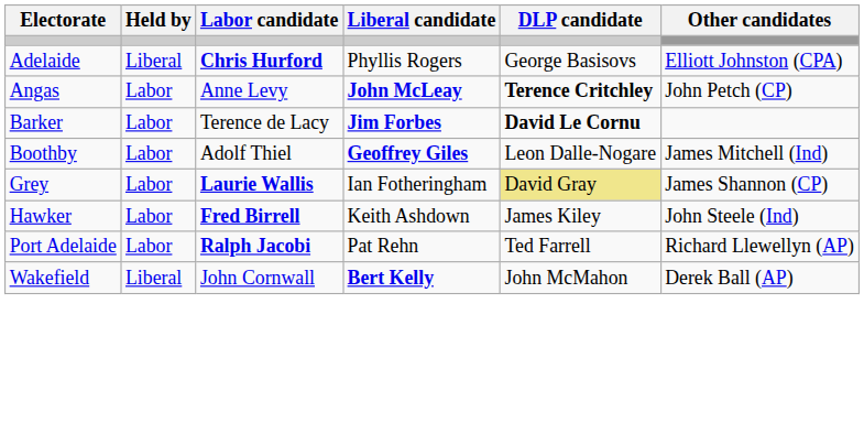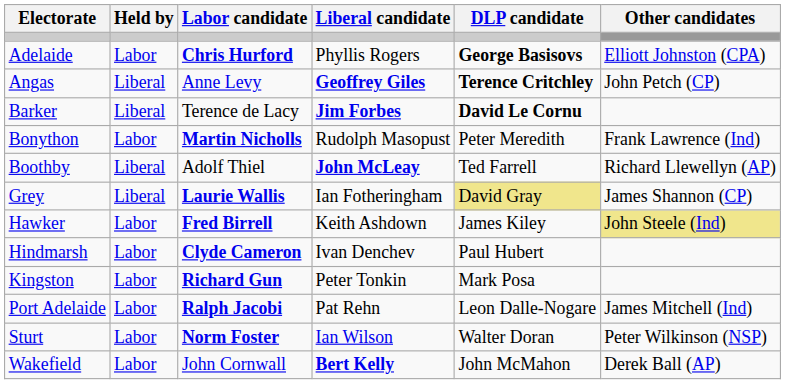 <table class="wikitable">
 <tr>
 <th>Electorate</th>
 <th>Held by</th>
 <th><a href='#'>Labor</a> candidate</th>
 <th><a href='#'>Liberal</a> candidate</th>
 <th><a href='#'>DLP</a> candidate</th>
 <th>Other candidates</th>
 </tr>
 <tr bgcolor="#cccccc">
 <td></td>
 <td></td>
 <td></td>
 <td></td>
 <td></td>
 <td bgcolor="#999999"></td>
 </tr>
 <tr>
 <td><a href='#'>Adelaide</a></td>
-<td><a href='#'>Liberal</a></td>
+<td><a href='#'>Labor</a></td>
 <td><strong><a href='#'>Chris Hurford</a></strong></td>
 <td>Phyllis Rogers</td>
-<td>George Basisovs</td>
+<td><strong>George Basisovs</strong></td>
 <td><a href='#'>Elliott Johnston</a> (<a href='#'>CPA</a>)</td>
 </tr>
 <tr>
 <td><a href='#'>Angas</a></td>
-<td><a href='#'>Labor</a></td>
+<td><a href='#'>Liberal</a></td>
 <td><a href='#'>Anne Levy</a></td>
-<td><strong><a href='#'>John McLeay</a></strong></td>
+<td><strong><a href='#'>Geoffrey Giles</a></strong></td>
 <td><strong>Terence Critchley</strong></td>
 <td>John Petch (<a href='#'>CP</a>)</td>
 </tr>
 <tr>
 <td><a href='#'>Barker</a></td>
-<td><a href='#'>Labor</a></td>
+<td><a href='#'>Liberal</a></td>
 <td>Terence de Lacy</td>
 <td><strong><a href='#'>Jim Forbes</a></strong></td>
 <td><strong>David Le Cornu</strong></td>
 <td></td>
 </tr>
 <tr>
+<td><a href='#'>Bonython</a></td>
+<td><a href='#'>Labor</a></td>
+<td><strong><a href='#'>Martin Nicholls</a></strong></td>
+<td>Rudolph Masopust</td>
+<td>Peter Meredith</td>
+<td>Frank Lawrence (<a href='#'>Ind</a>)</td>
+</tr>
+<tr>
 <td><a href='#'>Boothby</a></td>
-<td><a href='#'>Labor</a></td>
+<td><a href='#'>Liberal</a></td>
 <td>Adolf Thiel</td>
-<td><strong><a href='#'>Geoffrey Giles</a></strong></td>
-<td>Leon Dalle-Nogare</td>
-<td>James Mitchell (<a href='#'>Ind</a>)</td>
+<td><strong><a href='#'>John McLeay</a></strong></td>
+<td>Ted Farrell</td>
+<td>Richard Llewellyn (<a href='#'>AP</a>)</td>
 </tr>
 <tr>
 <td><a href='#'>Grey</a></td>
-<td><a href='#'>Labor</a></td>
+<td><a href='#'>Liberal</a></td>
 <td><strong><a href='#'>Laurie Wallis</a></strong></td>
 <td>Ian Fotheringham</td>
 <td style="background: khaki;">David Gray</td>
 <td>James Shannon (<a href='#'>CP</a>)</td>
 </tr>
 <tr>
 <td><a href='#'>Hawker</a></td>
 <td><a href='#'>Labor</a></td>
 <td><strong><a href='#'>Fred Birrell</a></strong></td>
 <td>Keith Ashdown</td>
 <td>James Kiley</td>
-<td>John Steele (<a href='#'>Ind</a>)</td>
+<td style="background: khaki;">John Steele (<a href='#'>Ind</a>)</td>
+</tr>
+<tr>
+<td><a href='#'>Hindmarsh</a></td>
+<td><a href='#'>Labor</a></td>
+<td><strong><a href='#'>Clyde Cameron</a></strong></td>
+<td>Ivan Denchev</td>
+<td>Paul Hubert</td>
+<td></td>
+</tr>
+<tr>
+<td><a href='#'>Kingston</a></td>
+<td><a href='#'>Labor</a></td>
+<td><strong><a href='#'>Richard Gun</a></strong></td>
+<td>Peter Tonkin</td>
+<td>Mark Posa</td>
+<td></td>
 </tr>
 <tr>
 <td><a href='#'>Port Adelaide</a></td>
 <td><a href='#'>Labor</a></td>
 <td><strong><a href='#'>Ralph Jacobi</a></strong></td>
 <td>Pat Rehn</td>
-<td>Ted Farrell</td>
-<td>Richard Llewellyn (<a href='#'>AP</a>)</td>
+<td>Leon Dalle-Nogare</td>
+<td>James Mitchell (<a href='#'>Ind</a>)</td>
+</tr>
+<tr>
+<td><a href='#'>Sturt</a></td>
+<td><a href='#'>Labor</a></td>
+<td><strong><a href='#'>Norm Foster</a></strong></td>
+<td><a href='#'>Ian Wilson</a></td>
+<td>Walter Doran</td>
+<td>Peter Wilkinson (<a href='#'>NSP</a>)</td>
 </tr>
 <tr>
 <td><a href='#'>Wakefield</a></td>
-<td><a href='#'>Liberal</a></td>
+<td><a href='#'>Labor</a></td>
 <td><a href='#'>John Cornwall</a></td>
 <td><strong><a href='#'>Bert Kelly</a></strong></td>
 <td>John McMahon</td>
 <td>Derek Ball (<a href='#'>AP</a>)</td>
 </tr>
 </table>
